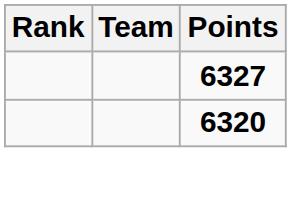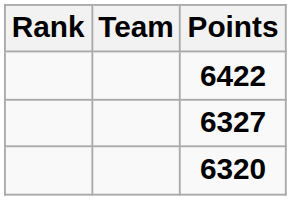 <table class=wikitable style="text-align:center;">
 <tr>
 <th>Rank</th>
 <th>Team</th>
 <th>Points</th>
+</tr>
+<tr>
+<td></td>
+<td align=left></td>
+<td><strong>6422</strong></td>
 </tr>
 <tr>
 <td></td>
 <td align=left></td>
 <td><strong>6327</strong></td>
 </tr>
 <tr>
 <td></td>
 <td align=left></td>
 <td><strong>6320</strong></td>
 </tr>
 </table>
